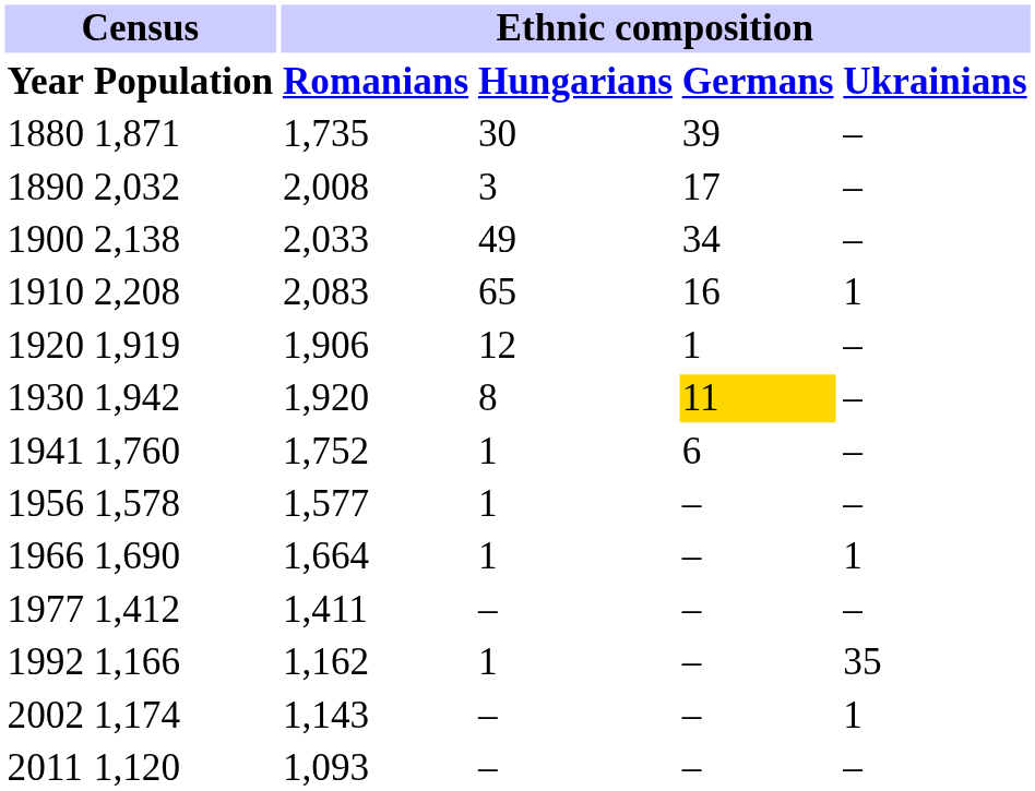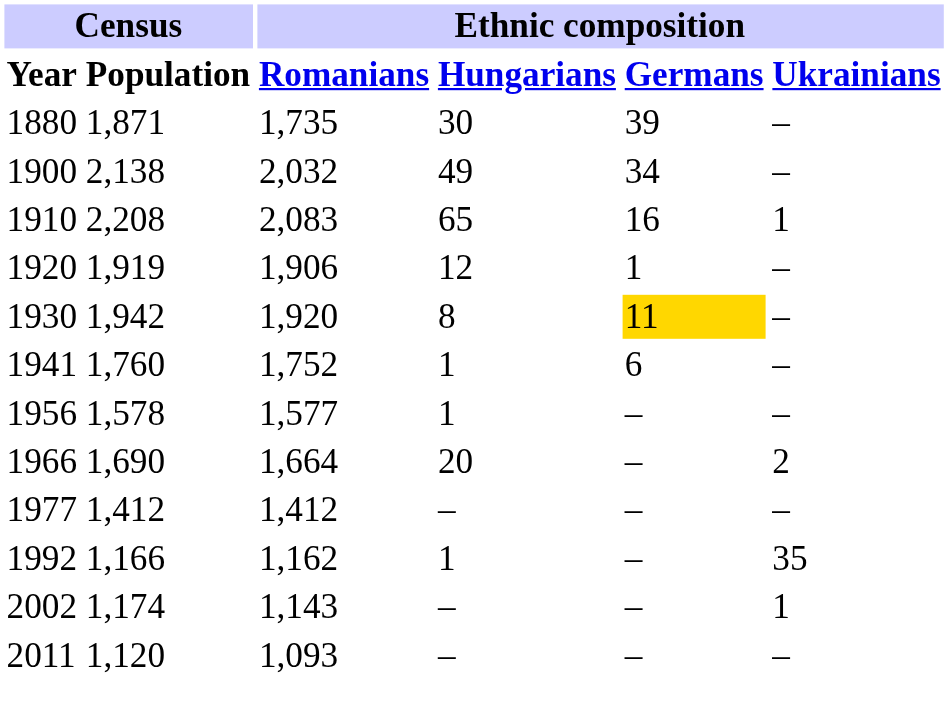 <table class="toccolours">
 <tr>
 <th align="center" colspan="2" style="background:#ccccff;">Census</th>
 <th align="center" colspan="4" style="background:#ccccff;">Ethnic composition</th>
 </tr>
 <tr>
 <th>Year</th>
 <th>Population</th>
 <th><a href='#'>Romanians</a></th>
 <th><a href='#'>Hungarians</a></th>
 <th><a href='#'>Germans</a></th>
 <th><a href='#'>Ukrainians</a></th>
 </tr>
 <tr>
 <td>1880</td>
 <td>1,871</td>
 <td>1,735</td>
 <td>30</td>
 <td>39</td>
 <td>–</td>
 </tr>
 <tr>
-<td>1890</td>
-<td>2,032</td>
-<td>2,008</td>
-<td>3</td>
-<td>17</td>
-<td>–</td>
-</tr>
-<tr>
 <td>1900</td>
 <td>2,138</td>
-<td>2,033</td>
+<td>2,032</td>
 <td>49</td>
 <td>34</td>
 <td>–</td>
 </tr>
 <tr>
 <td>1910</td>
 <td>2,208</td>
 <td>2,083</td>
 <td>65</td>
 <td>16</td>
 <td>1</td>
 </tr>
 <tr>
 <td>1920</td>
 <td>1,919</td>
 <td>1,906</td>
 <td>12</td>
 <td>1</td>
 <td>–</td>
 </tr>
 <tr>
 <td>1930</td>
 <td>1,942</td>
 <td>1,920</td>
 <td>8</td>
 <td style="background: gold;">11</td>
 <td>–</td>
 </tr>
 <tr>
 <td>1941</td>
 <td>1,760</td>
 <td>1,752</td>
 <td>1</td>
 <td>6</td>
 <td>–</td>
 </tr>
 <tr>
 <td>1956</td>
 <td>1,578</td>
 <td>1,577</td>
 <td>1</td>
 <td>–</td>
 <td>–</td>
 </tr>
 <tr>
 <td>1966</td>
 <td>1,690</td>
 <td>1,664</td>
-<td>1</td>
+<td>20</td>
 <td>–</td>
-<td>1</td>
+<td>2</td>
 </tr>
 <tr>
 <td>1977</td>
 <td>1,412</td>
-<td>1,411</td>
+<td>1,412</td>
 <td>–</td>
 <td>–</td>
 <td>–</td>
 </tr>
 <tr>
 <td>1992</td>
 <td>1,166</td>
 <td>1,162</td>
 <td>1</td>
 <td>–</td>
 <td>35</td>
 </tr>
 <tr>
 <td>2002</td>
 <td>1,174</td>
 <td>1,143</td>
 <td>–</td>
 <td>–</td>
 <td>1</td>
 </tr>
 <tr>
 <td>2011</td>
 <td>1,120</td>
 <td>1,093</td>
 <td>–</td>
 <td>–</td>
 <td>–</td>
 </tr>
 </table>
